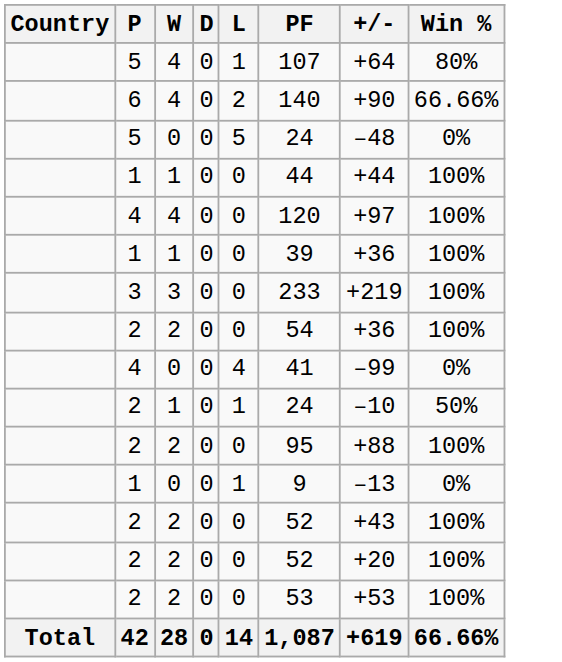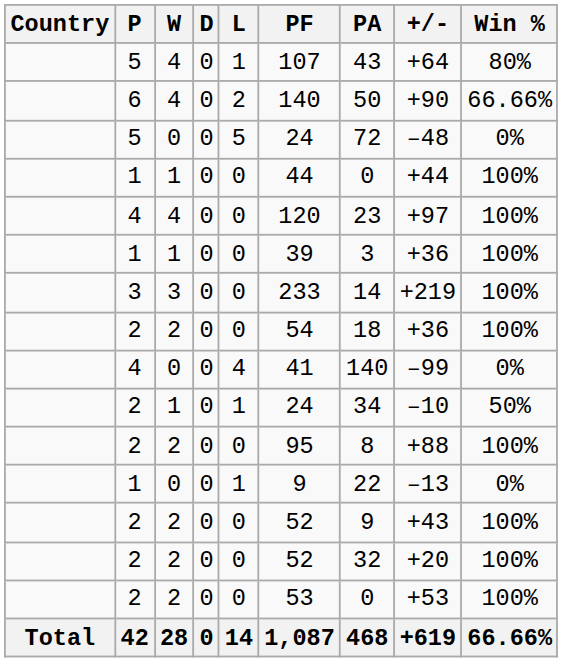 <table class="wikitable sortable" style="text-align:center">
 <tr>
 <th>Country</th>
 <th>P</th>
 <th>W</th>
 <th>D</th>
 <th>L</th>
 <th>PF</th>
+<th>PA</th>
 <th>+/-</th>
 <th>Win %</th>
 </tr>
 <tr>
 <td align="left"></td>
 <td>5</td>
 <td>4</td>
 <td>0</td>
 <td>1</td>
 <td>107</td>
+<td>43</td>
 <td>+64</td>
 <td>80%</td>
 </tr>
 <tr>
 <td align="left"></td>
 <td>6</td>
 <td>4</td>
 <td>0</td>
 <td>2</td>
 <td>140</td>
+<td>50</td>
 <td>+90</td>
 <td>66.66%</td>
 </tr>
 <tr>
 <td align="left"></td>
 <td>5</td>
 <td>0</td>
 <td>0</td>
 <td>5</td>
 <td>24</td>
+<td>72</td>
 <td>–48</td>
 <td>0%</td>
 </tr>
 <tr>
 <td align="left"></td>
 <td>1</td>
 <td>1</td>
 <td>0</td>
 <td>0</td>
 <td>44</td>
+<td>0</td>
 <td>+44</td>
 <td>100%</td>
 </tr>
 <tr>
 <td align="left"></td>
 <td>4</td>
 <td>4</td>
 <td>0</td>
 <td>0</td>
 <td>120</td>
+<td>23</td>
 <td>+97</td>
 <td>100%</td>
 </tr>
 <tr>
 <td align="left"></td>
 <td>1</td>
 <td>1</td>
 <td>0</td>
 <td>0</td>
 <td>39</td>
+<td>3</td>
 <td>+36</td>
 <td>100%</td>
 </tr>
 <tr>
 <td align="left"></td>
 <td>3</td>
 <td>3</td>
 <td>0</td>
 <td>0</td>
 <td>233</td>
+<td>14</td>
 <td>+219</td>
 <td>100%</td>
 </tr>
 <tr>
 <td align="left"></td>
 <td>2</td>
 <td>2</td>
 <td>0</td>
 <td>0</td>
 <td>54</td>
+<td>18</td>
 <td>+36</td>
 <td>100%</td>
 </tr>
 <tr>
 <td align="left"></td>
 <td>4</td>
 <td>0</td>
 <td>0</td>
 <td>4</td>
 <td>41</td>
+<td>140</td>
 <td>–99</td>
 <td>0%</td>
 </tr>
 <tr>
 <td align="left"></td>
 <td>2</td>
 <td>1</td>
 <td>0</td>
 <td>1</td>
 <td>24</td>
+<td>34</td>
 <td>–10</td>
 <td>50%</td>
 </tr>
 <tr>
 <td align="left"></td>
 <td>2</td>
 <td>2</td>
 <td>0</td>
 <td>0</td>
 <td>95</td>
+<td>8</td>
 <td>+88</td>
 <td>100%</td>
 </tr>
 <tr>
 <td align="left"></td>
 <td>1</td>
 <td>0</td>
 <td>0</td>
 <td>1</td>
 <td>9</td>
+<td>22</td>
 <td>–13</td>
 <td>0%</td>
 </tr>
 <tr>
 <td align="left"></td>
 <td>2</td>
 <td>2</td>
 <td>0</td>
 <td>0</td>
 <td>52</td>
+<td>9</td>
 <td>+43</td>
 <td>100%</td>
 </tr>
 <tr>
 <td align="left"></td>
 <td>2</td>
 <td>2</td>
 <td>0</td>
 <td>0</td>
 <td>52</td>
+<td>32</td>
 <td>+20</td>
 <td>100%</td>
 </tr>
 <tr>
 <td align="left"></td>
 <td>2</td>
 <td>2</td>
 <td>0</td>
 <td>0</td>
 <td>53</td>
+<td>0</td>
 <td>+53</td>
 <td>100%</td>
 </tr>
 <tr>
 <th>Total</th>
 <th>42</th>
 <th>28</th>
 <th>0</th>
 <th>14</th>
 <th>1,087</th>
+<th>468</th>
 <th>+619</th>
 <th>66.66%</th>
 </tr>
 </table>
